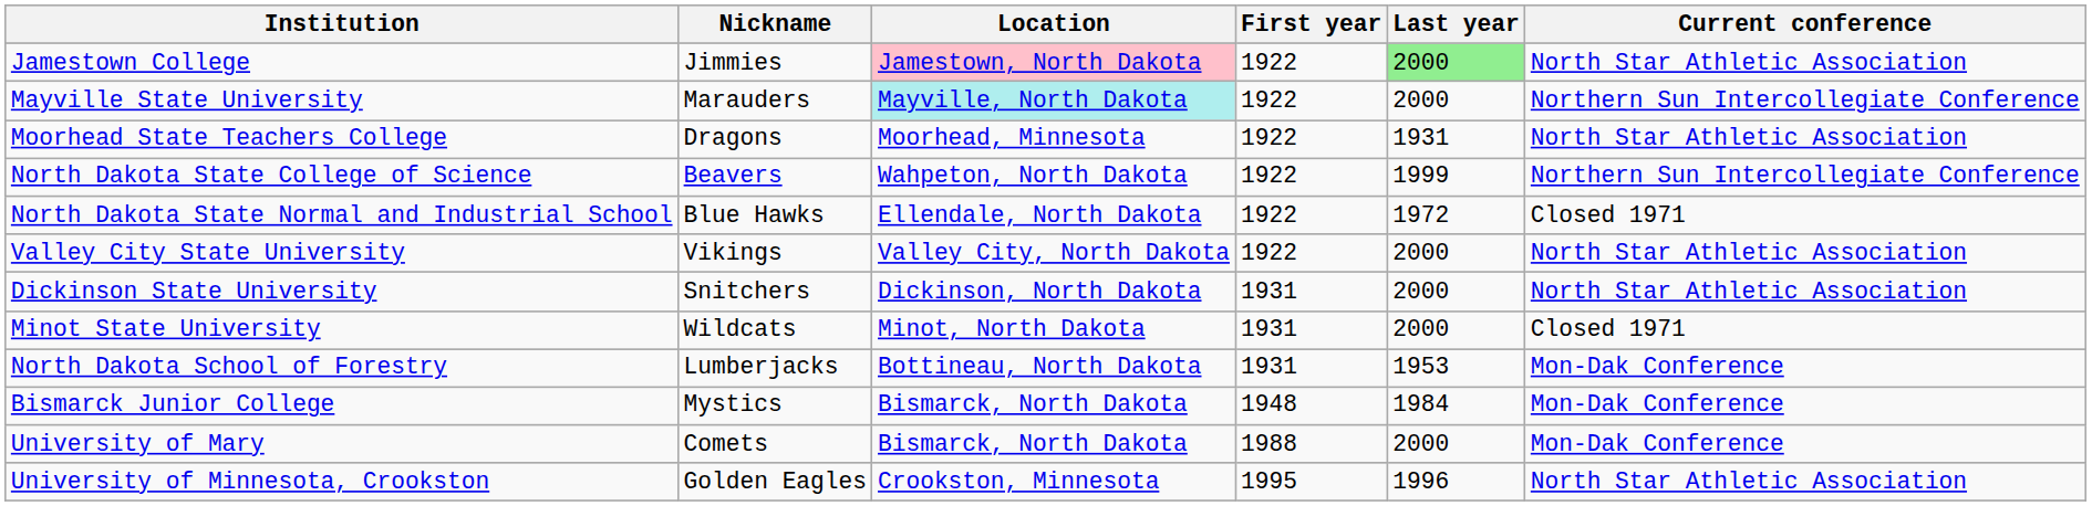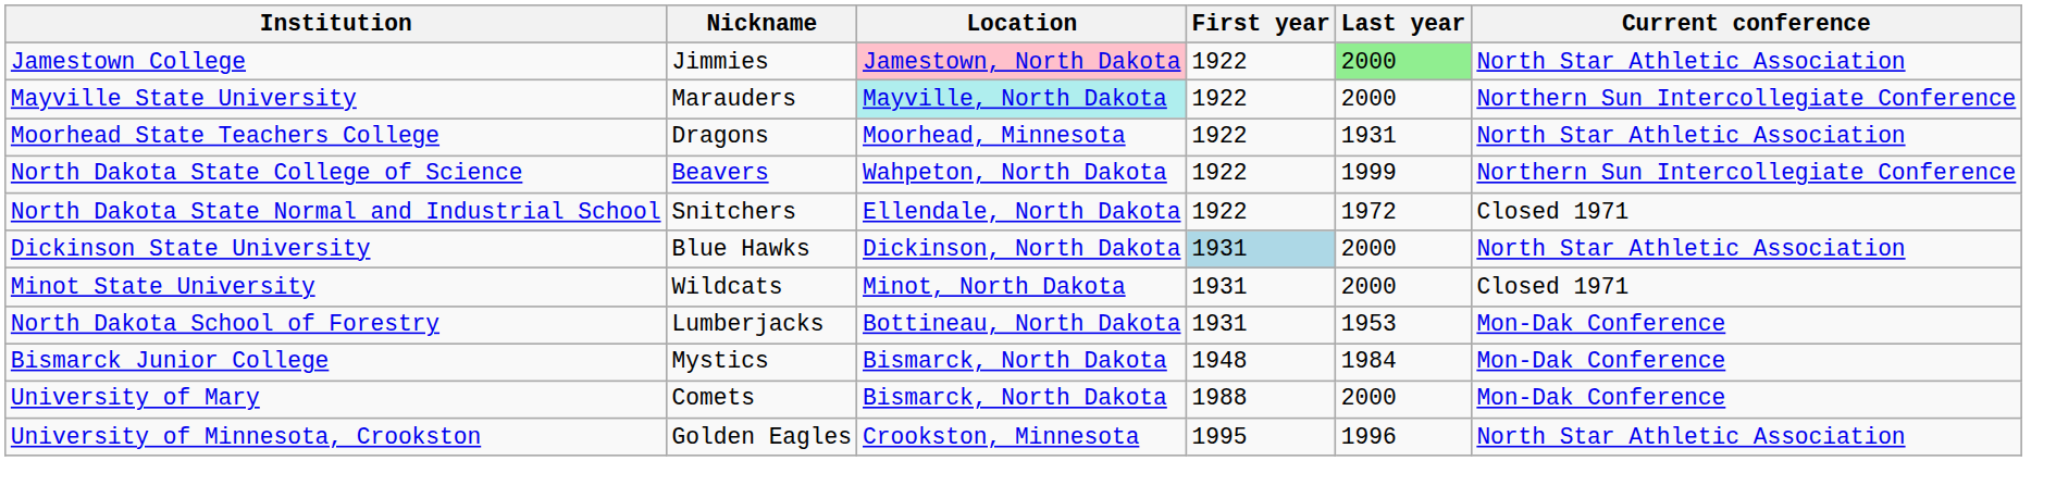 <table class="wikitable sortable">
 <tr>
 <th>Institution</th>
 <th>Nickname</th>
 <th>Location</th>
 <th>First year</th>
 <th>Last year</th>
 <th>Current conference</th>
 </tr>
 <tr>
 <td><a href='#'>Jamestown College</a></td>
 <td>Jimmies</td>
 <td style="background: pink;"><a href='#'>Jamestown, North Dakota</a></td>
 <td>1922</td>
 <td style="background: lightgreen;">2000</td>
 <td><a href='#'>North Star Athletic Association</a></td>
 </tr>
 <tr>
 <td><a href='#'>Mayville State University</a></td>
 <td>Marauders</td>
 <td style="background: paleturquoise;"><a href='#'>Mayville, North Dakota</a></td>
 <td>1922</td>
 <td>2000</td>
 <td><a href='#'>Northern Sun Intercollegiate Conference</a></td>
 </tr>
 <tr>
 <td><a href='#'>Moorhead State Teachers College</a></td>
 <td>Dragons</td>
 <td><a href='#'>Moorhead, Minnesota</a></td>
 <td>1922</td>
 <td>1931</td>
 <td><a href='#'>North Star Athletic Association</a></td>
 </tr>
 <tr>
 <td><a href='#'>North Dakota State College of Science</a></td>
 <td><a href='#'>Beavers</a></td>
 <td><a href='#'>Wahpeton, North Dakota</a></td>
 <td>1922</td>
 <td>1999</td>
 <td><a href='#'>Northern Sun Intercollegiate Conference</a></td>
 </tr>
 <tr>
 <td><a href='#'>North Dakota State Normal and Industrial School</a></td>
-<td>Blue Hawks</td>
+<td>Snitchers</td>
 <td><a href='#'>Ellendale, North Dakota</a></td>
 <td>1922</td>
 <td>1972</td>
 <td>Closed 1971</td>
 </tr>
 <tr>
-<td><a href='#'>Valley City State University</a></td>
-<td>Vikings</td>
-<td><a href='#'>Valley City, North Dakota</a></td>
-<td>1922</td>
-<td>2000</td>
-<td><a href='#'>North Star Athletic Association</a></td>
-</tr>
-<tr>
 <td><a href='#'>Dickinson State University</a></td>
-<td>Snitchers</td>
+<td>Blue Hawks</td>
 <td><a href='#'>Dickinson, North Dakota</a></td>
-<td>1931</td>
+<td style="background: lightblue;">1931</td>
 <td>2000</td>
 <td><a href='#'>North Star Athletic Association</a></td>
 </tr>
 <tr>
 <td><a href='#'>Minot State University</a></td>
 <td>Wildcats</td>
 <td><a href='#'>Minot, North Dakota</a></td>
 <td>1931</td>
 <td>2000</td>
 <td>Closed 1971</td>
 </tr>
 <tr>
 <td><a href='#'>North Dakota School of Forestry</a></td>
 <td>Lumberjacks</td>
 <td><a href='#'>Bottineau, North Dakota</a></td>
 <td>1931</td>
 <td>1953</td>
 <td><a href='#'>Mon-Dak Conference</a></td>
 </tr>
 <tr>
 <td><a href='#'>Bismarck Junior College</a></td>
 <td>Mystics</td>
 <td><a href='#'>Bismarck, North Dakota</a></td>
 <td>1948</td>
 <td>1984</td>
 <td><a href='#'>Mon-Dak Conference</a></td>
 </tr>
 <tr>
 <td><a href='#'>University of Mary</a></td>
 <td>Comets</td>
 <td><a href='#'>Bismarck, North Dakota</a></td>
 <td>1988</td>
 <td>2000</td>
 <td><a href='#'>Mon-Dak Conference</a></td>
 </tr>
 <tr>
 <td><a href='#'>University of Minnesota, Crookston</a></td>
 <td>Golden Eagles</td>
 <td><a href='#'>Crookston, Minnesota</a></td>
 <td>1995</td>
 <td>1996</td>
 <td><a href='#'>North Star Athletic Association</a></td>
 </tr>
 </table>
